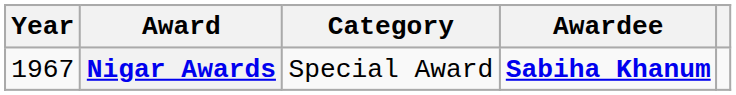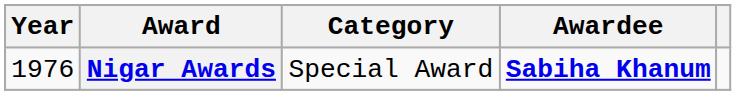 <table class="wikitable plainrowheaders">
 <tr>
 <th>Year</th>
 <th>Award</th>
 <th>Category</th>
 <th>Awardee</th>
 <th></th>
 </tr>
 <tr>
-<td>1967</td>
+<td>1976</td>
 <th scope="row"><a href='#'>Nigar Awards</a></th>
 <td>Special Award</td>
 <td><strong><a href='#'>Sabiha Khanum</a></strong></td>
 <td></td>
 </tr>
 </table>
